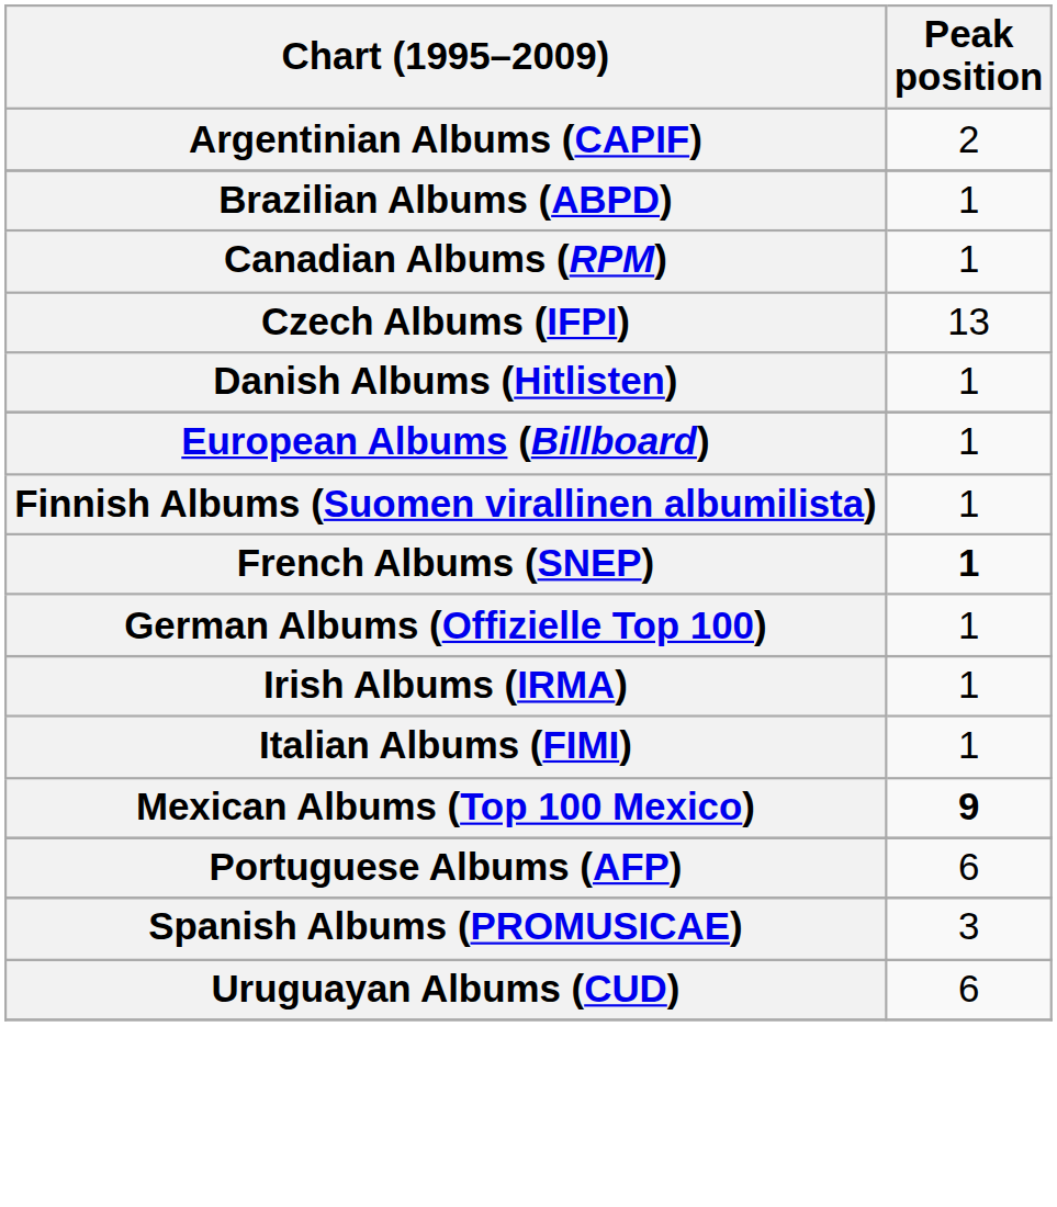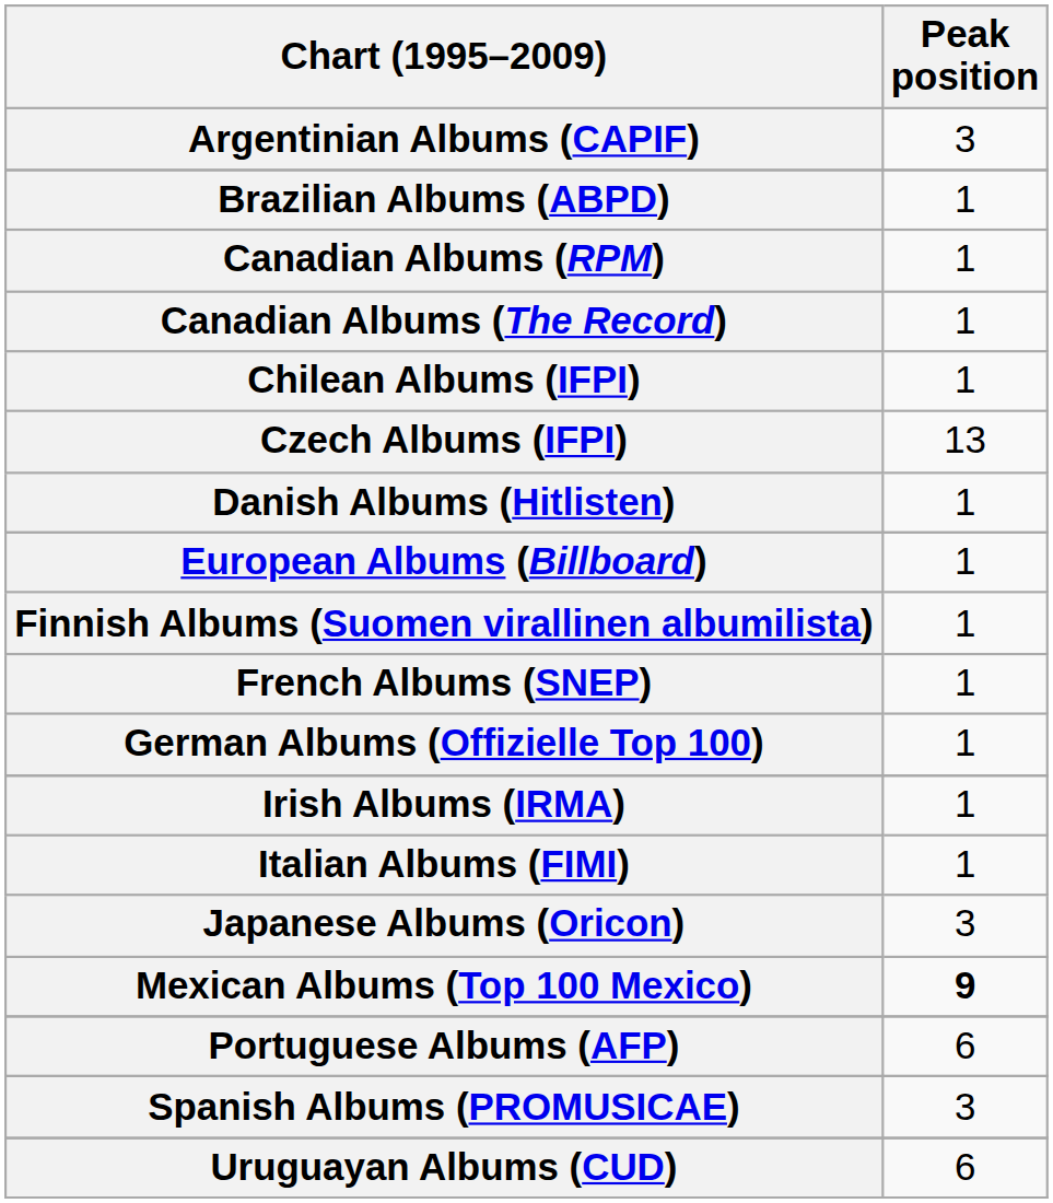 <table class="wikitable plainrowheaders sortable">
 <tr>
 <th>Chart (1995–2009)</th>
 <th>Peak<br>position</th>
 </tr>
 <tr>
 <th scope="row">Argentinian Albums (<a href='#'>CAPIF</a>)</th>
-<td align="center">2</td>
+<td align="center">3</td>
 </tr>
 <tr>
 </tr>
 <tr>
 </tr>
 <tr>
 </tr>
 <tr>
 </tr>
 <tr>
 <th scope="row">Brazilian Albums (<a href='#'>ABPD</a>)</th>
 <td align="center">1</td>
 </tr>
 <tr>
 <th scope="row">Canadian Albums (<em><a href='#'>RPM</a></em>)</th>
+<td align="center">1</td>
+</tr>
+<tr>
+<th scope="row">Canadian Albums (<em><a href='#'>The Record</a></em>)</th>
+<td align="center">1</td>
+</tr>
+<tr>
+<th scope="row">Chilean Albums (<a href='#'>IFPI</a>)</th>
 <td align="center">1</td>
 </tr>
 <tr>
 <th scope="row">Czech Albums (<a href='#'>IFPI</a>)</th>
 <td align=center>13</td>
 </tr>
 <tr>
 <th scope="row">Danish Albums (<a href='#'>Hitlisten</a>)</th>
 <td align="center">1</td>
 </tr>
 <tr>
 </tr>
 <tr>
 <th scope="row"><a href='#'>European Albums</a> (<em><a href='#'>Billboard</a></em>)</th>
 <td align="center">1</td>
 </tr>
 <tr>
 <th scope="row">Finnish Albums (<a href='#'>Suomen virallinen albumilista</a>)</th>
 <td align="center">1</td>
 </tr>
 <tr>
 <th scope="row">French Albums (<a href='#'>SNEP</a>)</th>
-<td align="center"><strong>1</strong></td>
+<td align="center">1</td>
 </tr>
 <tr>
 <th scope="row">German Albums (<a href='#'>Offizielle Top 100</a>)</th>
 <td align="center">1</td>
 </tr>
 <tr>
 </tr>
 <tr>
 <th scope="row">Irish Albums (<a href='#'>IRMA</a>)</th>
 <td align="center">1</td>
 </tr>
 <tr>
 <th scope="row">Italian Albums (<a href='#'>FIMI</a>)</th>
 <td align="center">1</td>
+</tr>
+<tr>
+<th scope="row">Japanese Albums (<a href='#'>Oricon</a>)</th>
+<td align="center">3</td>
 </tr>
 <tr>
 <th scope="row">Mexican Albums (<a href='#'>Top 100 Mexico</a>)</th>
 <td align="center"><strong>9</strong></td>
 </tr>
 <tr>
 </tr>
 <tr>
 </tr>
 <tr>
 <th scope="row">Portuguese Albums (<a href='#'>AFP</a>)</th>
 <td align="center">6</td>
 </tr>
 <tr>
 </tr>
 <tr>
 <th scope="row">Spanish Albums (<a href='#'>PROMUSICAE</a>)</th>
 <td align="center">3</td>
 </tr>
 <tr>
 </tr>
 <tr>
 </tr>
 <tr>
 </tr>
 <tr>
 </tr>
 <tr>
 <th scope="row">Uruguayan Albums (<a href='#'>CUD</a>) </th>
 <td align=center>6</td>
 </tr>
 <tr>
 </tr>
 <tr>
 </tr>
 <tr>
 </tr>
 </table>
